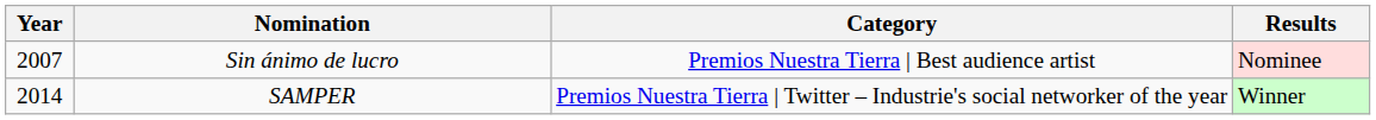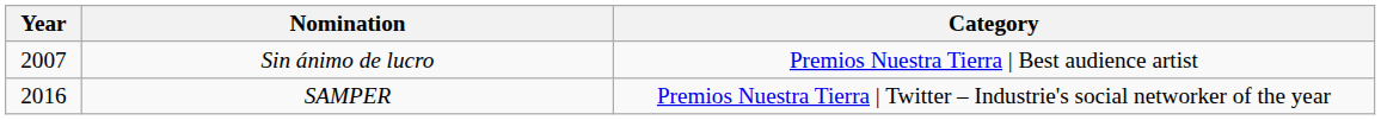 <table class="wikitable" style="table-layout: fixed;">
 <tr>
 <th style="width:5%;">Year</th>
 <th style="width:35%;">Nomination</th>
 <th style="width:50%;">Category</th>
-<th style="width:10%;">Results</th>
 </tr>
 <tr>
 <td style="text-align:center;">2007</td>
 <td style="text-align:center;"><em>Sin ánimo de lucro</em></td>
 <td align=center><a href='#'>Premios Nuestra Tierra</a> | Best audience artist</td>
-<td style="background:#fdd;">Nominee</td>
 </tr>
 <tr>
-<td style="text-align:center;">2014</td>
+<td style="text-align:center;">2016</td>
 <td style="text-align:center;"><em>SAMPER</em></td>
 <td align=center><a href='#'>Premios Nuestra Tierra</a> | Twitter – Industrie's social networker of the year</td>
-<td style="background:#cfc;">Winner</td>
 </tr>
 </table>
